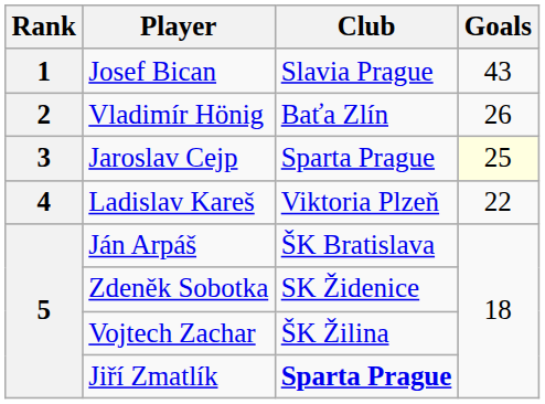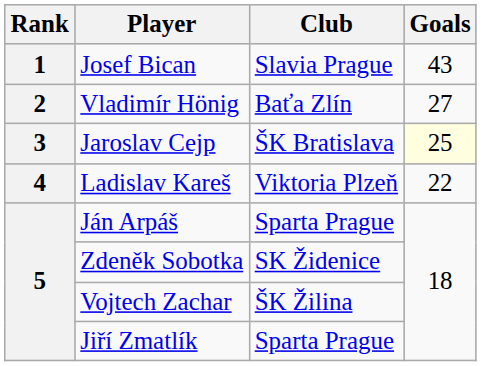 <table class="wikitable" style="text-align:center">
 <tr>
 <th>Rank</th>
 <th>Player</th>
 <th>Club</th>
 <th>Goals</th>
 </tr>
 <tr>
 <th>1</th>
 <td align="left"> <a href='#'>Josef Bican</a></td>
 <td align="left"><a href='#'>Slavia Prague</a></td>
 <td>43</td>
 </tr>
 <tr>
 <th>2</th>
 <td align="left"> <a href='#'>Vladimír Hönig</a></td>
 <td align="left"><a href='#'>Baťa Zlín</a></td>
-<td>26</td>
+<td>27</td>
 </tr>
 <tr>
 <th>3</th>
 <td align="left"> <a href='#'>Jaroslav Cejp</a></td>
-<td align="left"><a href='#'>Sparta Prague</a></td>
+<td align="left"><a href='#'>ŠK Bratislava</a></td>
 <td style="background: lightyellow;">25</td>
 </tr>
 <tr>
 <th>4</th>
 <td align="left"> <a href='#'>Ladislav Kareš</a></td>
 <td align="left"><a href='#'>Viktoria Plzeň</a></td>
 <td>22</td>
 </tr>
 <tr>
 <th rowspan="4">5</th>
 <td align="left"> <a href='#'>Ján Arpáš</a></td>
-<td align="left"><a href='#'>ŠK Bratislava</a></td>
+<td align="left"><a href='#'>Sparta Prague</a></td>
 <td rowspan="4">18</td>
 </tr>
 <tr>
 <td align="left"> <a href='#'>Zdeněk Sobotka</a></td>
 <td align="left"><a href='#'>SK Židenice</a></td>
 </tr>
 <tr>
 <td align="left"> <a href='#'>Vojtech Zachar</a></td>
 <td align="left"><a href='#'>ŠK Žilina</a></td>
 </tr>
 <tr>
 <td align="left"> <a href='#'>Jiří Zmatlík</a></td>
-<td align="left"><strong><a href='#'>Sparta Prague</a></strong></td>
+<td align="left"><a href='#'>Sparta Prague</a></td>
 </tr>
 </table>
